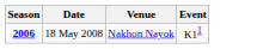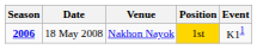 <table class="wikitable" style="text-align:center; font-size:95%;">
 <tr>
 <th>Season</th>
 <th>Date</th>
 <th>Venue</th>
+<th>Position</th>
 <th>Event</th>
 </tr>
 <tr>
 <td><strong><a href='#'>2006</a></strong></td>
 <td align=right>18 May 2008</td>
 <td align=left><a href='#'>Nakhon Nayok</a></td>
+<td bgcolor=gold>1st</td>
 <td>K1<sup><a href='#'>1</a></sup></td>
 </tr>
 </table>
